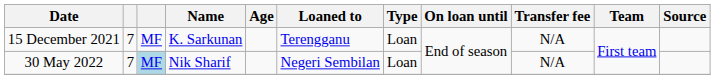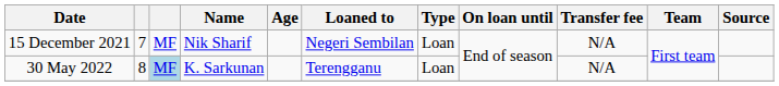 <table class="wikitable sortable" style="text-align:center; font-size:100%; ">
 <tr>
 <th>Date</th>
 <th></th>
 <th></th>
 <th>Name</th>
 <th>Age</th>
 <th>Loaned to</th>
 <th>Type</th>
 <th>On loan until</th>
 <th>Transfer fee</th>
 <th>Team</th>
 <th>Source</th>
 </tr>
 <tr>
 <td>15 December 2021</td>
 <td>7</td>
 <td><a href='#'>MF</a></td>
-<td style="text-align:left"> <a href='#'>K. Sarkunan</a></td>
+<td style="text-align:left"> <a href='#'>Nik Sharif</a></td>
 <td></td>
-<td style="text-align:left"> <a href='#'>Terengganu</a></td>
+<td style="text-align:left"> <a href='#'>Negeri Sembilan</a></td>
 <td>Loan</td>
 <td rowspan="2">End of season</td>
 <td>N/A</td>
 <td rowspan="2"><a href='#'>First team</a></td>
 <td></td>
 </tr>
 <tr>
 <td>30 May 2022</td>
-<td>7</td>
+<td>8</td>
 <td style="background: lightblue;"><a href='#'>MF</a></td>
-<td style="text-align:left"> <a href='#'>Nik Sharif</a></td>
+<td style="text-align:left"> <a href='#'>K. Sarkunan</a></td>
 <td></td>
-<td style="text-align:left"> <a href='#'>Negeri Sembilan</a></td>
+<td style="text-align:left"> <a href='#'>Terengganu</a></td>
 <td>Loan</td>
 <td>N/A</td>
 <td></td>
 </tr>
 <tr>
 </tr>
 </table>
